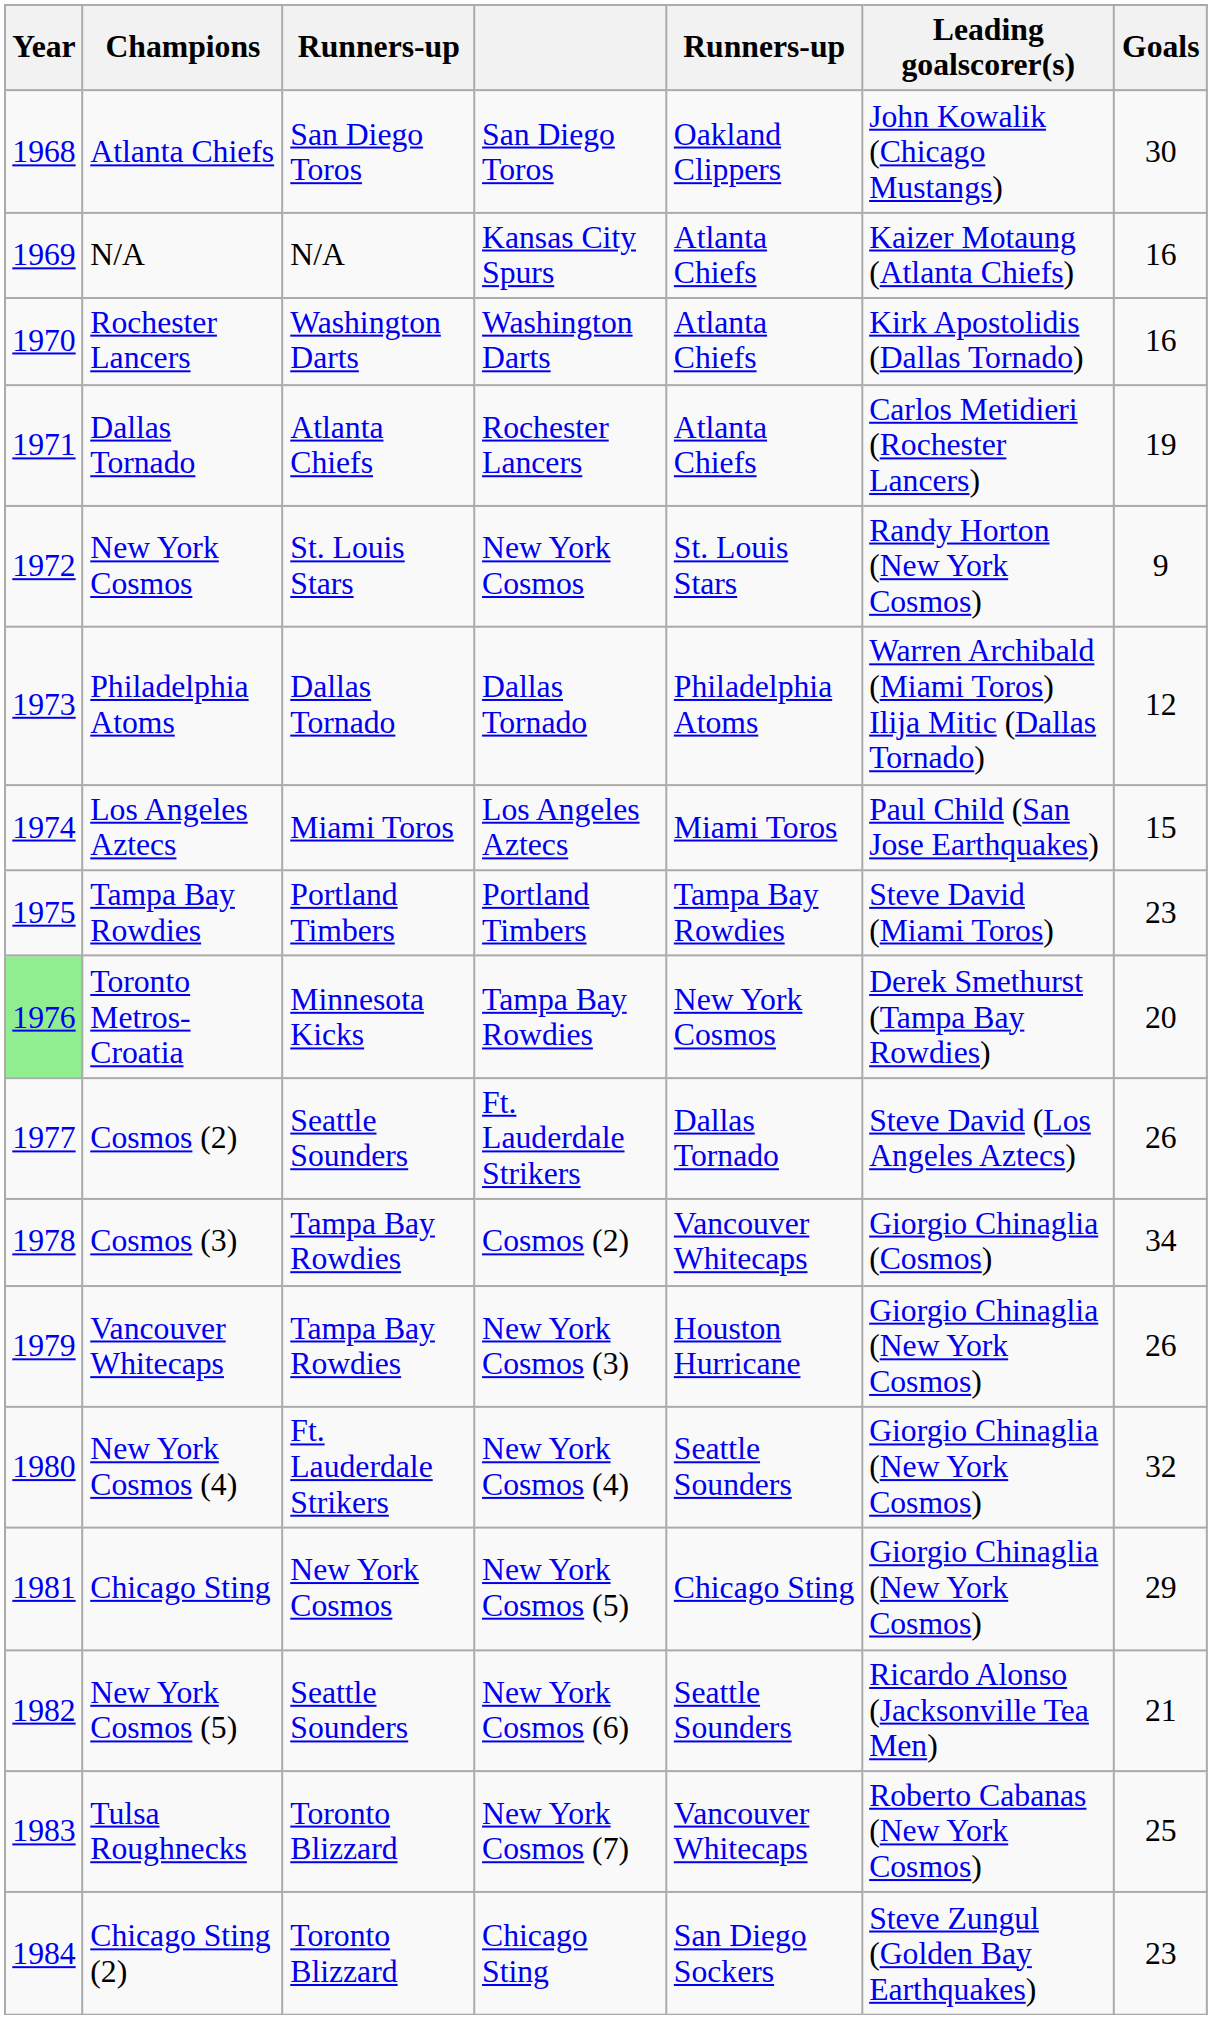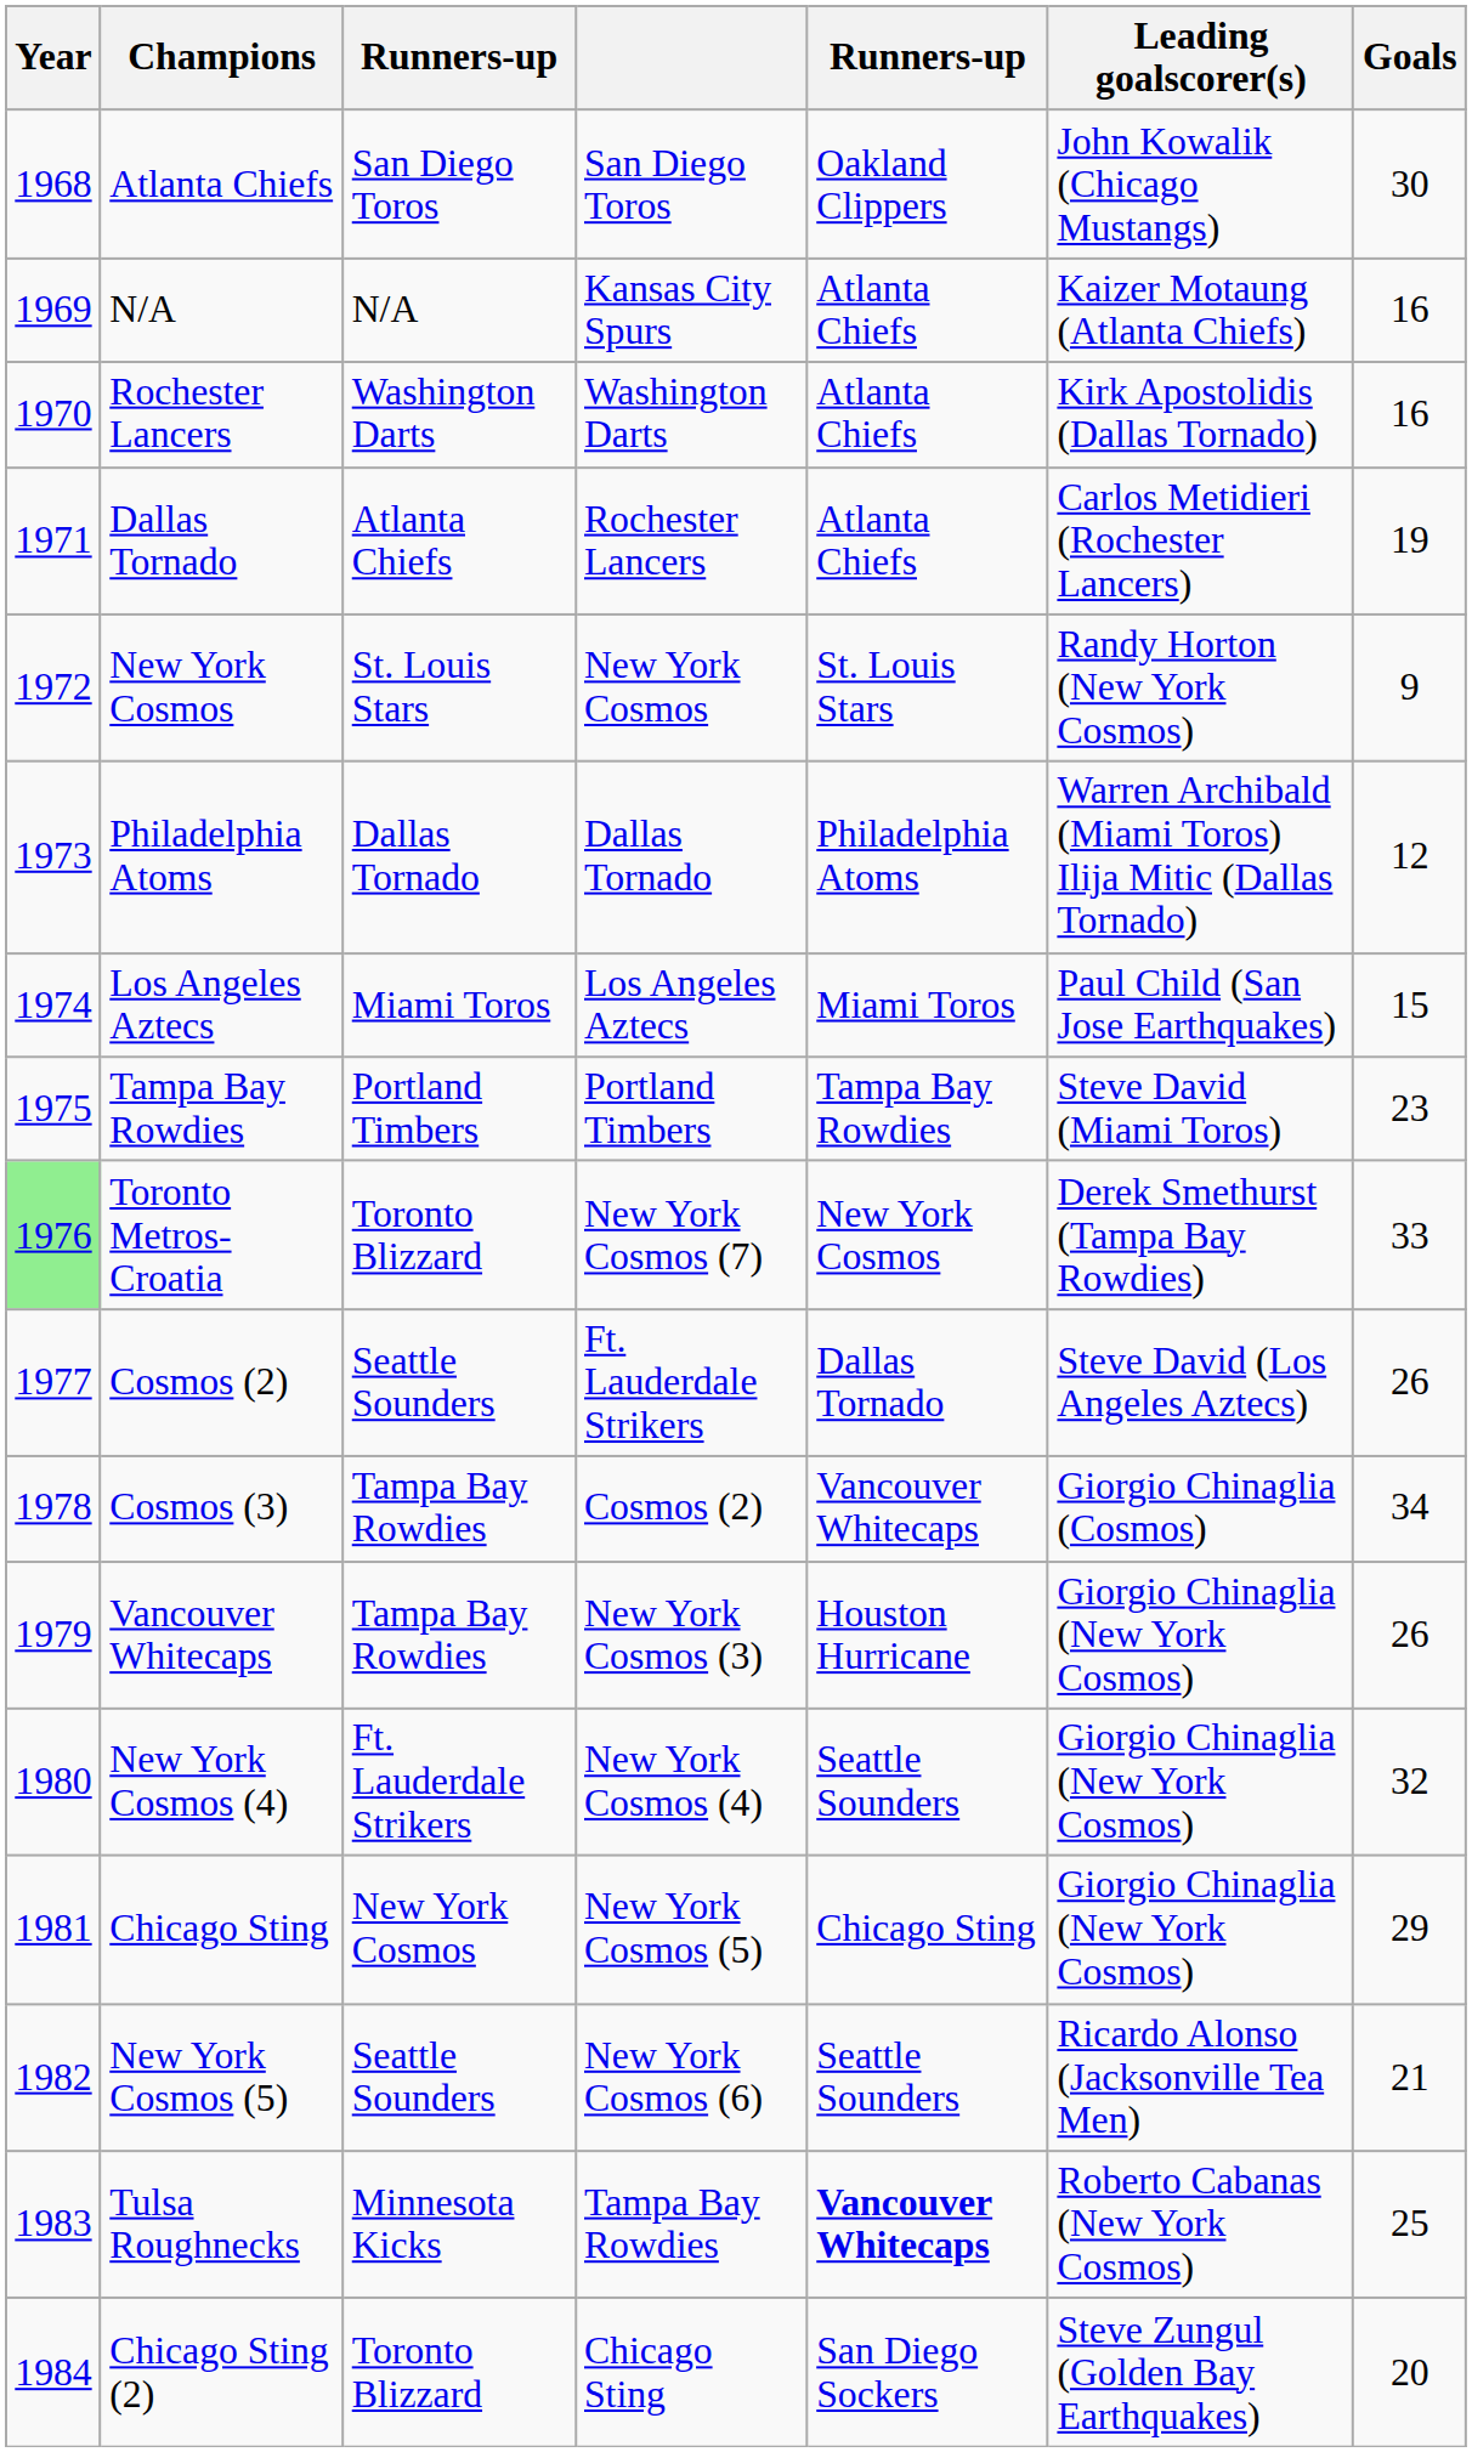 <table class="wikitable">
 <tr>
 <th>Year</th>
 <th>Champions </th>
 <th>Runners-up</th>
 <th> </th>
 <th>Runners-up</th>
 <th>Leading goalscorer(s)</th>
 <th>Goals</th>
 </tr>
 <tr>
 <td align=center><a href='#'>1968</a></td>
 <td><a href='#'>Atlanta Chiefs</a></td>
 <td><a href='#'>San Diego Toros</a></td>
 <td><a href='#'>San Diego Toros</a></td>
 <td><a href='#'>Oakland Clippers</a></td>
 <td> <a href='#'>John Kowalik</a> (<a href='#'>Chicago Mustangs</a>)</td>
 <td align=center>30</td>
 </tr>
 <tr>
 <td align=center><a href='#'>1969</a></td>
 <td>N/A</td>
 <td>N/A</td>
 <td><a href='#'>Kansas City Spurs</a></td>
 <td><a href='#'>Atlanta Chiefs</a></td>
 <td> <a href='#'>Kaizer Motaung</a> (<a href='#'>Atlanta Chiefs</a>)</td>
 <td align=center>16</td>
 </tr>
 <tr>
 <td align=center><a href='#'>1970</a></td>
 <td><a href='#'>Rochester Lancers</a></td>
 <td><a href='#'>Washington Darts</a></td>
 <td><a href='#'>Washington Darts</a></td>
 <td><a href='#'>Atlanta Chiefs</a></td>
 <td> <a href='#'>Kirk Apostolidis</a> (<a href='#'>Dallas Tornado</a>)</td>
 <td align=center>16</td>
 </tr>
 <tr>
 <td align=center><a href='#'>1971</a></td>
 <td><a href='#'>Dallas Tornado</a></td>
 <td><a href='#'>Atlanta Chiefs</a></td>
 <td><a href='#'>Rochester Lancers</a></td>
 <td><a href='#'>Atlanta Chiefs</a></td>
 <td> <a href='#'>Carlos Metidieri</a> (<a href='#'>Rochester Lancers</a>)</td>
 <td align=center>19</td>
 </tr>
 <tr>
 <td align=center><a href='#'>1972</a></td>
 <td><a href='#'>New York Cosmos</a></td>
 <td><a href='#'>St. Louis Stars</a></td>
 <td><a href='#'>New York Cosmos</a></td>
 <td><a href='#'>St. Louis Stars</a></td>
 <td> <a href='#'>Randy Horton</a> (<a href='#'>New York Cosmos</a>)</td>
 <td align=center>9</td>
 </tr>
 <tr>
 <td align=center><a href='#'>1973</a></td>
 <td><a href='#'>Philadelphia Atoms</a></td>
 <td><a href='#'>Dallas Tornado</a></td>
 <td><a href='#'>Dallas Tornado</a></td>
 <td><a href='#'>Philadelphia Atoms</a></td>
 <td> <a href='#'>Warren Archibald</a> (<a href='#'>Miami Toros</a>) <br> <a href='#'>Ilija Mitic</a> (<a href='#'>Dallas Tornado</a>)</td>
 <td align=center>12</td>
 </tr>
 <tr>
 <td align=center><a href='#'>1974</a></td>
 <td><a href='#'>Los Angeles Aztecs</a></td>
 <td><a href='#'>Miami Toros</a></td>
 <td><a href='#'>Los Angeles Aztecs</a></td>
 <td><a href='#'>Miami Toros</a></td>
 <td> <a href='#'>Paul Child</a> (<a href='#'>San Jose Earthquakes</a>)</td>
 <td align=center>15</td>
 </tr>
 <tr>
 <td align=center><a href='#'>1975</a></td>
 <td><a href='#'>Tampa Bay Rowdies</a></td>
 <td><a href='#'>Portland Timbers</a></td>
 <td><a href='#'>Portland Timbers</a></td>
 <td><a href='#'>Tampa Bay Rowdies</a></td>
 <td> <a href='#'>Steve David</a> (<a href='#'>Miami Toros</a>)</td>
 <td align=center>23</td>
 </tr>
 <tr>
 <td align=center style="background: lightgreen;"><a href='#'>1976</a></td>
 <td><a href='#'>Toronto Metros-Croatia</a></td>
-<td><a href='#'>Minnesota Kicks</a></td>
-<td><a href='#'>Tampa Bay Rowdies</a></td>
+<td><a href='#'>Toronto Blizzard</a></td>
+<td><a href='#'>New York Cosmos</a> (7)</td>
 <td><a href='#'>New York Cosmos</a></td>
 <td> <a href='#'>Derek Smethurst</a> (<a href='#'>Tampa Bay Rowdies</a>)</td>
-<td align=center>20</td>
+<td align=center>33</td>
 </tr>
 <tr>
 <td align=center><a href='#'>1977</a></td>
 <td><a href='#'>Cosmos</a> (2)</td>
 <td><a href='#'>Seattle Sounders</a></td>
 <td><a href='#'>Ft. Lauderdale Strikers</a></td>
 <td><a href='#'>Dallas Tornado</a></td>
 <td> <a href='#'>Steve David</a> (<a href='#'>Los Angeles Aztecs</a>)</td>
 <td align=center>26</td>
 </tr>
 <tr>
 <td align=center><a href='#'>1978</a></td>
 <td><a href='#'>Cosmos</a> (3)</td>
 <td><a href='#'>Tampa Bay Rowdies</a></td>
 <td><a href='#'>Cosmos</a> (2)</td>
 <td><a href='#'>Vancouver Whitecaps</a></td>
 <td> <a href='#'>Giorgio Chinaglia</a> (<a href='#'>Cosmos</a>)</td>
 <td align=center>34</td>
 </tr>
 <tr>
 <td align=center><a href='#'>1979</a></td>
 <td><a href='#'>Vancouver Whitecaps</a></td>
 <td><a href='#'>Tampa Bay Rowdies</a></td>
 <td><a href='#'>New York Cosmos</a> (3)</td>
 <td><a href='#'>Houston Hurricane</a></td>
 <td> <a href='#'>Giorgio Chinaglia</a> (<a href='#'>New York Cosmos</a>)</td>
 <td align=center>26</td>
 </tr>
 <tr>
 <td align=center><a href='#'>1980</a></td>
 <td><a href='#'>New York Cosmos</a> (4)</td>
 <td><a href='#'>Ft. Lauderdale Strikers</a></td>
 <td><a href='#'>New York Cosmos</a> (4)</td>
 <td><a href='#'>Seattle Sounders</a></td>
 <td> <a href='#'>Giorgio Chinaglia</a> (<a href='#'>New York Cosmos</a>)</td>
 <td align=center>32</td>
 </tr>
 <tr>
 <td align=center><a href='#'>1981</a></td>
 <td><a href='#'>Chicago Sting</a></td>
 <td><a href='#'>New York Cosmos</a></td>
 <td><a href='#'>New York Cosmos</a> (5)</td>
 <td><a href='#'>Chicago Sting</a></td>
 <td> <a href='#'>Giorgio Chinaglia</a> (<a href='#'>New York Cosmos</a>)</td>
 <td align=center>29</td>
 </tr>
 <tr>
 <td align=center><a href='#'>1982</a></td>
 <td><a href='#'>New York Cosmos</a> (5)</td>
 <td><a href='#'>Seattle Sounders</a></td>
 <td><a href='#'>New York Cosmos</a> (6)</td>
 <td><a href='#'>Seattle Sounders</a></td>
 <td> <a href='#'>Ricardo Alonso</a> (<a href='#'>Jacksonville Tea Men</a>)</td>
 <td align=center>21</td>
 </tr>
 <tr>
 <td align=center><a href='#'>1983</a></td>
 <td><a href='#'>Tulsa Roughnecks</a></td>
-<td><a href='#'>Toronto Blizzard</a></td>
-<td><a href='#'>New York Cosmos</a> (7)</td>
-<td><a href='#'>Vancouver Whitecaps</a></td>
+<td><a href='#'>Minnesota Kicks</a></td>
+<td><a href='#'>Tampa Bay Rowdies</a></td>
+<td><strong><a href='#'>Vancouver Whitecaps</a></strong></td>
 <td> <a href='#'>Roberto Cabanas</a> (<a href='#'>New York Cosmos</a>)</td>
 <td align=center>25</td>
 </tr>
 <tr>
 <td align=center><a href='#'>1984</a></td>
 <td><a href='#'>Chicago Sting</a> (2)</td>
 <td><a href='#'>Toronto Blizzard</a></td>
 <td><a href='#'>Chicago Sting</a></td>
 <td><a href='#'>San Diego Sockers</a></td>
 <td> <a href='#'>Steve Zungul</a> (<a href='#'>Golden Bay Earthquakes</a>)</td>
-<td align=center>23</td>
+<td align=center>20</td>
 </tr>
 </table>
